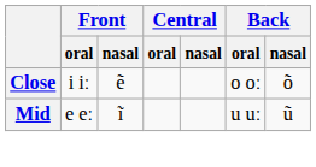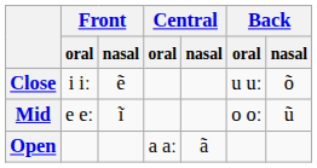 <table class="wikitable" style="text-align:center">
 <tr>
 <th rowspan="2"></th>
 <th colspan="2"><a href='#'>Front</a></th>
 <th colspan="2"><a href='#'>Central</a></th>
 <th colspan="2"><a href='#'>Back</a></th>
 </tr>
 <tr>
 <th><small>oral</small></th>
 <th><small>nasal</small></th>
 <th><small>oral</small></th>
 <th><small>nasal</small></th>
 <th><small>oral</small></th>
 <th><small>nasal</small></th>
 </tr>
 <tr align="center">
 <th><a href='#'>Close</a></th>
 <td>i iː</td>
 <td>ẽ</td>
 <td></td>
 <td></td>
-<td>o oː</td>
+<td>u uː</td>
 <td>õ</td>
 </tr>
 <tr>
 <th><a href='#'>Mid</a></th>
 <td>e eː</td>
 <td>ĩ</td>
 <td></td>
 <td></td>
-<td>u uː</td>
+<td>o oː</td>
 <td>ũ</td>
 </tr>
+<tr align="center">
+<th><a href='#'>Open</a></th>
+<td></td>
+<td></td>
+<td>a aː</td>
+<td>ã</td>
+<td></td>
+<td></td>
+</tr>
 </table>
